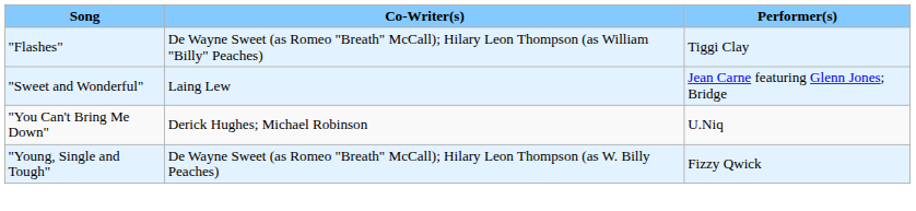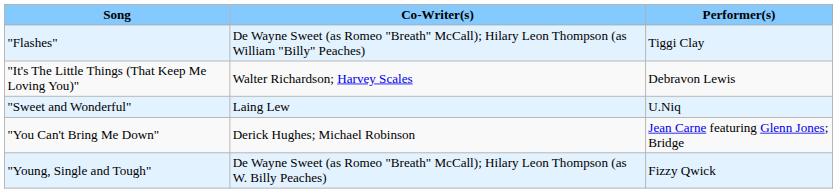 <table class="wikitable" width=80%>
 <tr>
 <th style="background-color: #85CAFF"><span>Song</span></th>
 <th style="background-color: #85CAFF"><span>Co-Writer(s)</span></th>
 <th style="background-color: #85CAFF"><span>Performer(s)</span></th>
 </tr>
 <tr style="background-color: #E3F2FF" |>
 <td>"Flashes"</td>
 <td>De Wayne Sweet (as Romeo "Breath" McCall); Hilary Leon Thompson (as William "Billy" Peaches)</td>
 <td>Tiggi Clay</td>
 </tr>
+<tr>
+<td>"It's The Little Things (That Keep Me Loving You)"</td>
+<td>Walter Richardson; <a href='#'>Harvey Scales</a></td>
+<td>Debravon Lewis</td>
+</tr>
 <tr style="background-color: #E3F2FF" |>
 <td>"Sweet and Wonderful"</td>
 <td>Laing Lew</td>
-<td><a href='#'>Jean Carne</a> featuring <a href='#'>Glenn Jones</a>; Bridge</td>
+<td>U.Niq</td>
 </tr>
 <tr>
 <td>"You Can't Bring Me Down"</td>
 <td>Derick Hughes; Michael Robinson</td>
-<td>U.Niq</td>
+<td><a href='#'>Jean Carne</a> featuring <a href='#'>Glenn Jones</a>; Bridge</td>
 </tr>
 <tr style="background-color: #E3F2FF" |>
 <td>"Young, Single and Tough"</td>
 <td>De Wayne Sweet (as Romeo "Breath" McCall); Hilary Leon Thompson (as W. Billy Peaches)</td>
 <td>Fizzy Qwick</td>
 </tr>
 </table>
